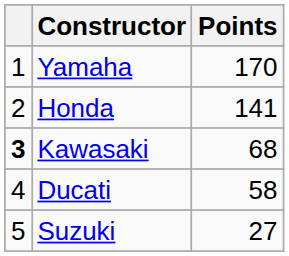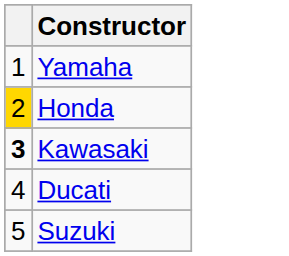 <table class="wikitable" style="font-size: 95%;">
 <tr>
 <th></th>
 <th>Constructor</th>
-<th>Points</th>
 </tr>
 <tr>
 <td align=center>1</td>
 <td> <a href='#'>Yamaha</a></td>
-<td align=right>170</td>
 </tr>
 <tr>
-<td align=center>2</td>
+<td align=center style="background: gold;">2</td>
 <td> <a href='#'>Honda</a></td>
-<td align=right>141</td>
 </tr>
 <tr>
 <td align=center><strong>3</strong></td>
 <td> <a href='#'>Kawasaki</a></td>
-<td align=right>68</td>
 </tr>
 <tr>
 <td align=center>4</td>
 <td> <a href='#'>Ducati</a></td>
-<td align=right>58</td>
 </tr>
 <tr>
 <td align=center>5</td>
 <td> <a href='#'>Suzuki</a></td>
-<td align=right>27</td>
 </tr>
 </table>
